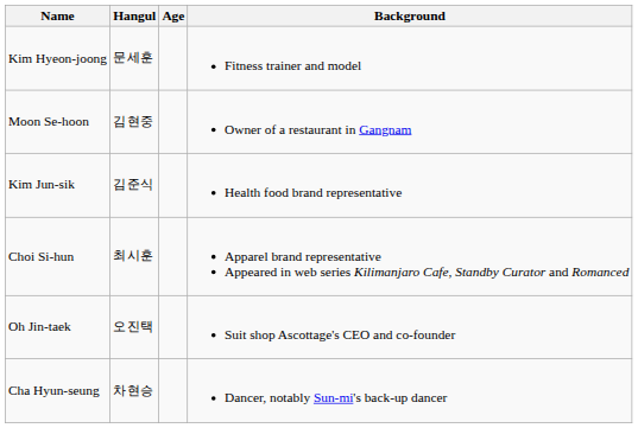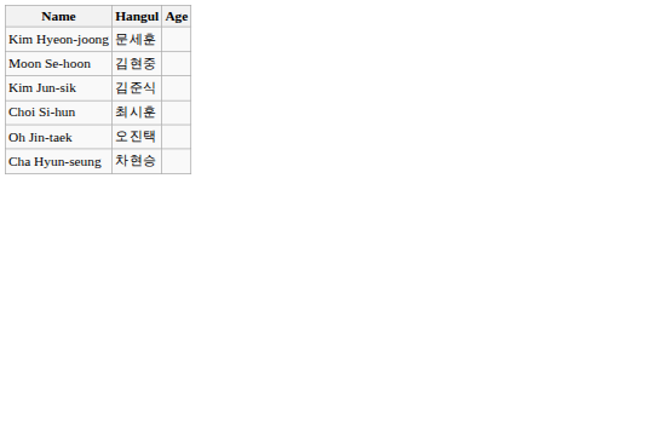 <table class="wikitable">
 <tr>
 <th>Name</th>
 <th>Hangul</th>
 <th>Age</th>
-<th>Background</th>
 </tr>
 <tr>
 <td>Kim Hyeon-joong</td>
 <td>문세훈</td>
 <td></td>
-<td><br><ul><li>Fitness trainer and model</li></ul></td>
 </tr>
 <tr>
 <td>Moon Se-hoon</td>
 <td>김현중</td>
 <td></td>
-<td><br><ul><li>Owner of a restaurant in <a href='#'>Gangnam</a></li></ul></td>
 </tr>
 <tr>
 <td>Kim Jun-sik</td>
 <td>김준식</td>
 <td></td>
-<td><br><ul><li>Health food brand representative</li></ul></td>
 </tr>
 <tr>
 <td>Choi Si-hun</td>
 <td>최시훈</td>
 <td></td>
-<td><br><ul><li>Apparel brand representative</li><li>Appeared in web series <em>Kilimanjaro Cafe</em>, <em>Standby Curator</em> and <em>Romanced</em></li></ul></td>
 </tr>
 <tr>
 <td>Oh Jin-taek</td>
 <td>오진택</td>
 <td></td>
-<td><br><ul><li>Suit shop Ascottage's CEO and co-founder</li></ul></td>
 </tr>
 <tr>
 <td>Cha Hyun-seung</td>
 <td>차현승</td>
 <td></td>
-<td><br><ul><li>Dancer, notably <a href='#'>Sun-mi</a>'s back-up dancer</li></ul></td>
 </tr>
 </table>
